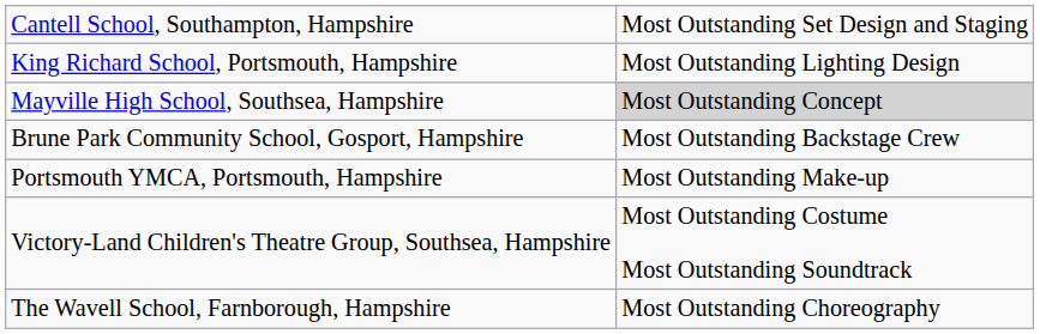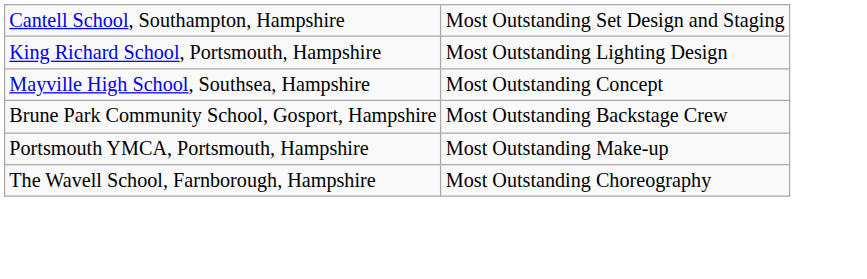 <table class="wikitable">
 <tr>
 <td><a href='#'>Cantell School</a>, Southampton, Hampshire</td>
 <td>Most Outstanding Set Design and Staging</td>
 </tr>
 <tr>
 <td><a href='#'>King Richard School</a>, Portsmouth, Hampshire</td>
 <td>Most Outstanding Lighting Design</td>
 </tr>
 <tr>
 <td><a href='#'>Mayville High School</a>, Southsea, Hampshire</td>
-<td style="background: lightgrey;">Most Outstanding Concept</td>
+<td>Most Outstanding Concept</td>
 </tr>
 <tr>
 <td>Brune Park Community School, Gosport, Hampshire</td>
 <td>Most Outstanding Backstage Crew</td>
 </tr>
 <tr>
 <td>Portsmouth YMCA, Portsmouth, Hampshire</td>
 <td>Most Outstanding Make-up</td>
 </tr>
 <tr>
-<td>Victory-Land Children's Theatre Group, Southsea, Hampshire</td>
-<td>Most Outstanding Costume<br><br>Most Outstanding Soundtrack</td>
-</tr>
-<tr>
 <td>The Wavell School, Farnborough, Hampshire</td>
 <td>Most Outstanding Choreography</td>
 </tr>
 </table>
